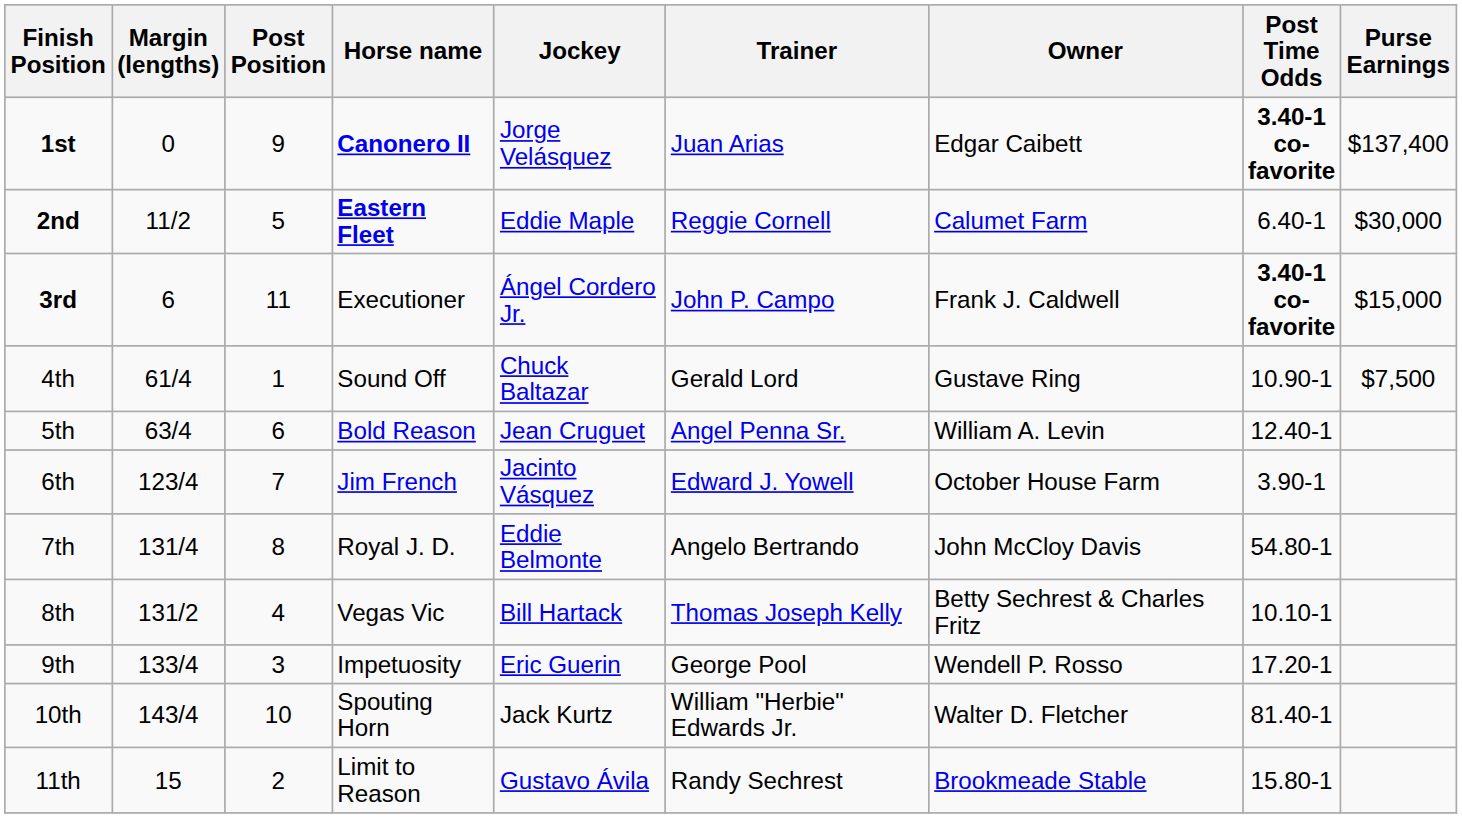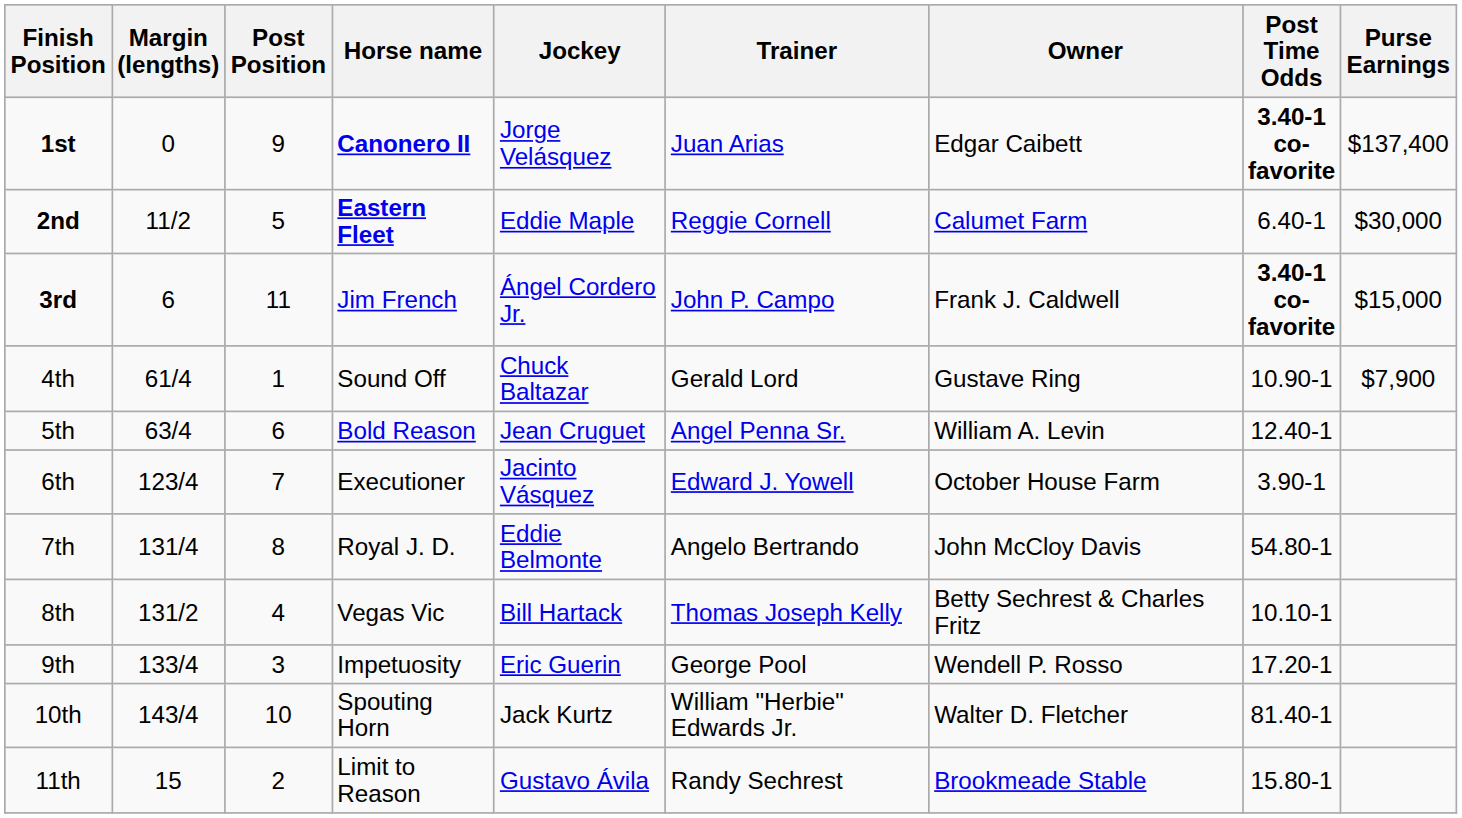 <table class="wikitable sortable" | border="2" cellpadding="1" style="border-collapse: collapse; font-size:90%">
 <tr>
 <th width="30px">Finish <br><span>Position</span></th>
 <th width="30px">Margin<br> <span>(lengths)</span></th>
 <th width="30px">Post<br><span>Position</span></th>
 <th width="90px">Horse name</th>
 <th width="95px">Jockey</th>
 <th width="150px">Trainer</th>
 <th width="180px">Owner</th>
 <th width="25px">Post<br><span>Time Odds</span></th>
 <th width="25px">Purse<br><span>Earnings</span></th>
 </tr>
 <tr>
 <td align=center><strong>1<span>st</span></strong></td>
 <td align=center>0</td>
 <td align=center>9</td>
 <td><strong><a href='#'>Canonero II</a></strong></td>
 <td><a href='#'>Jorge Velásquez</a></td>
 <td><a href='#'>Juan Arias</a></td>
 <td>Edgar Caibett</td>
 <td align=center><strong>3.40-1</strong> <br><strong><span>co-favorite</span></strong></td>
 <td align=center>$137,400</td>
 </tr>
 <tr>
 <td align=center><strong>2<span>nd</span></strong></td>
 <td align=center>1<span>1/2</span></td>
 <td align=center>5</td>
 <td><strong><a href='#'>Eastern Fleet</a></strong></td>
 <td><a href='#'>Eddie Maple</a></td>
 <td><a href='#'>Reggie Cornell</a></td>
 <td><a href='#'>Calumet Farm</a></td>
 <td align=center>6.40-1</td>
 <td align=center>$30,000</td>
 </tr>
 <tr>
 <td align=center><strong>3<span>rd</span></strong></td>
 <td align=center>6</td>
 <td align=center>11</td>
-<td>Executioner</td>
+<td><a href='#'>Jim French</a></td>
 <td><a href='#'>Ángel Cordero Jr.</a></td>
 <td><a href='#'>John P. Campo</a></td>
 <td>Frank J. Caldwell</td>
 <td align=center><strong>3.40-1</strong> <br><strong><span>co-favorite</span></strong></td>
 <td align=center>$15,000</td>
 </tr>
 <tr>
 <td align=center>4<span>th</span></td>
 <td align=center>6<span>1/4</span></td>
 <td align=center>1</td>
 <td>Sound Off</td>
 <td><a href='#'>Chuck Baltazar</a></td>
 <td>Gerald Lord</td>
 <td>Gustave Ring</td>
 <td align=center>10.90-1</td>
-<td align=center>$7,500</td>
+<td align=center>$7,900</td>
 </tr>
 <tr>
 <td align=center>5<span>th</span></td>
 <td align=center>6<span>3/4</span></td>
 <td align=center>6</td>
 <td><a href='#'>Bold Reason</a></td>
 <td><a href='#'>Jean Cruguet</a></td>
 <td><a href='#'>Angel Penna Sr.</a></td>
 <td>William A. Levin</td>
 <td align=center>12.40-1</td>
 <td align=center></td>
 </tr>
 <tr>
 <td align=center>6<span>th</span></td>
 <td align=center>12<span>3/4</span></td>
 <td align=center>7</td>
-<td><a href='#'>Jim French</a></td>
+<td>Executioner</td>
 <td><a href='#'>Jacinto Vásquez</a></td>
 <td><a href='#'>Edward J. Yowell</a></td>
 <td>October House Farm</td>
 <td align=center>3.90-1</td>
 <td></td>
 </tr>
 <tr>
 <td align=center>7<span>th</span></td>
 <td align=center>13<span>1/4</span></td>
 <td align=center>8</td>
 <td>Royal J. D.</td>
 <td><a href='#'>Eddie Belmonte</a></td>
 <td>Angelo Bertrando</td>
 <td>John McCloy Davis</td>
 <td align=center>54.80-1</td>
 <td></td>
 </tr>
 <tr>
 <td align=center>8<span>th</span></td>
 <td align=center>13<span>1/2</span></td>
 <td align=center>4</td>
 <td>Vegas Vic</td>
 <td><a href='#'>Bill Hartack</a></td>
 <td><a href='#'>Thomas Joseph Kelly</a></td>
 <td>Betty Sechrest & Charles Fritz</td>
 <td align=center>10.10-1</td>
 <td></td>
 </tr>
 <tr>
 <td align=center>9<span>th</span></td>
 <td align=center>13<span>3/4</span></td>
 <td align=center>3</td>
 <td>Impetuosity</td>
 <td><a href='#'>Eric Guerin</a></td>
 <td>George  Pool</td>
 <td>Wendell P. Rosso</td>
 <td align=center>17.20-1</td>
 <td></td>
 </tr>
 <tr>
 <td align=center>10<span>th</span></td>
 <td align=center>14<span>3/4</span></td>
 <td align=center>10</td>
 <td>Spouting Horn</td>
 <td>Jack Kurtz</td>
 <td>William "Herbie" Edwards Jr.</td>
 <td>Walter D. Fletcher</td>
 <td align=center>81.40-1</td>
 <td></td>
 </tr>
 <tr>
 <td align=center>11<span>th</span></td>
 <td align=center>15</td>
 <td align=center>2</td>
 <td>Limit to Reason</td>
 <td><a href='#'>Gustavo Ávila</a></td>
 <td>Randy Sechrest</td>
 <td><a href='#'>Brookmeade Stable</a></td>
 <td align=center>15.80-1</td>
 <td></td>
 </tr>
 </table>
